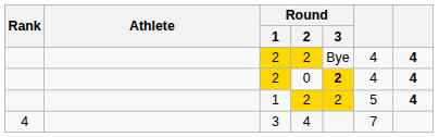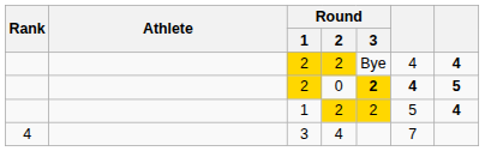 <table class="wikitable" style="text-align: center;">
 <tr>
 <th rowspan="2" width=40>Rank</th>
 <th rowspan="2" width=250>Athlete</th>
 <th colspan="3">Round</th>
 <th rowspan="2" width=40></th>
 <th rowspan="2" width=40></th>
 </tr>
 <tr>
 <th width=30>1</th>
 <th width=30>2</th>
 <th width=30>3</th>
 </tr>
 <tr>
 <td></td>
 <td align="left"></td>
 <td bgcolor=gold>2</td>
 <td bgcolor=gold>2</td>
 <td>Bye</td>
 <td>4</td>
 <td><strong>4</strong></td>
 </tr>
 <tr>
 <td></td>
 <td align="left"></td>
 <td bgcolor=gold>2</td>
 <td>0</td>
 <td bgcolor=gold><strong>2</strong></td>
-<td>4</td>
 <td><strong>4</strong></td>
+<td><strong>5</strong></td>
 </tr>
 <tr>
 <td></td>
 <td align="left"></td>
 <td>1</td>
 <td bgcolor=gold>2</td>
 <td bgcolor=gold>2</td>
 <td>5</td>
 <td><strong>4</strong></td>
 </tr>
 <tr>
 <td>4</td>
 <td align="left"></td>
 <td>3</td>
 <td>4</td>
 <td></td>
 <td>7</td>
 <td></td>
 </tr>
 </table>
